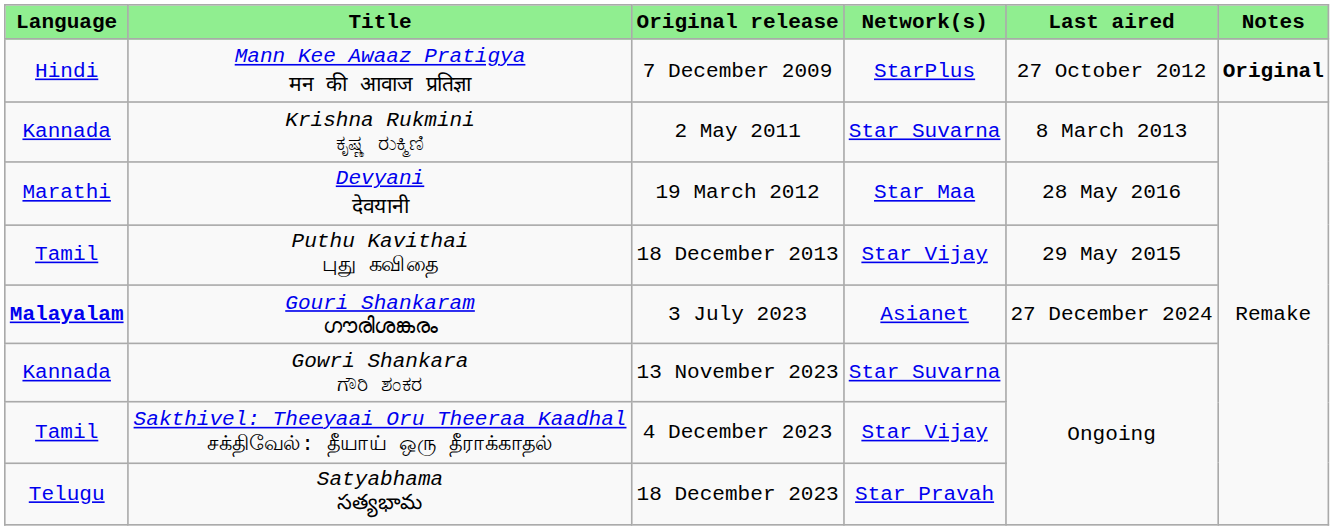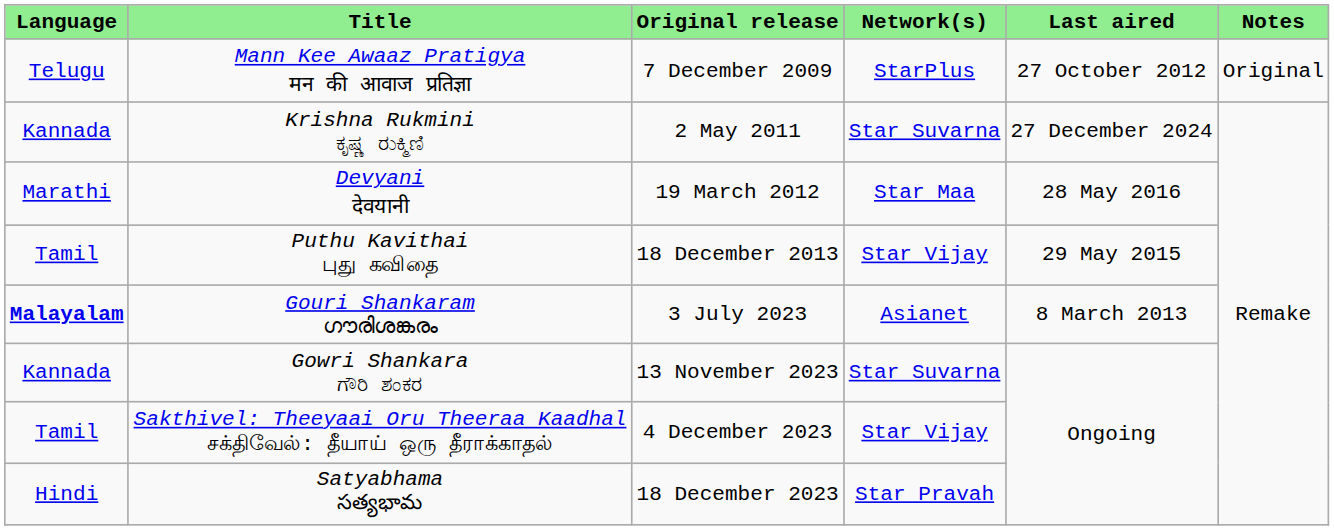 <table class="wikitable" style="text-align:center;">
 <tr>
 <th style="background:LightGreen;">Language</th>
 <th style="background:LightGreen;">Title</th>
 <th style="background:LightGreen;">Original release</th>
 <th style="background:LightGreen;">Network(s)</th>
 <th style="background:LightGreen;">Last aired</th>
 <th style="background:LightGreen;">Notes</th>
 </tr>
 <tr>
-<td><a href='#'>Hindi</a></td>
+<td><a href='#'>Telugu</a></td>
 <td><em><a href='#'>Mann Kee Awaaz Pratigya</a></em> <br> मन की आवाज प्रतिज्ञा</td>
 <td>7 December 2009</td>
 <td><a href='#'>StarPlus</a></td>
 <td>27 October 2012</td>
-<td><strong>Original</strong></td>
+<td>Original</td>
 </tr>
 <tr>
 <td><a href='#'>Kannada</a></td>
 <td><em>Krishna Rukmini</em> <br> ಕೃಷ್ಣ ರುಕ್ಮಿಣಿ</td>
 <td>2 May 2011</td>
 <td><a href='#'>Star Suvarna</a></td>
-<td>8 March 2013</td>
+<td>27 December 2024</td>
 <td rowspan="7">Remake</td>
 </tr>
 <tr>
 <td><a href='#'>Marathi</a></td>
 <td><em><a href='#'>Devyani</a></em> <br> देवयानी</td>
 <td>19 March 2012</td>
 <td><a href='#'>Star Maa</a></td>
 <td>28 May 2016</td>
 </tr>
 <tr>
 <td><a href='#'>Tamil</a></td>
 <td><em>Puthu Kavithai</em> <br> புது கவிதை</td>
 <td>18 December 2013</td>
 <td><a href='#'>Star Vijay</a></td>
 <td>29 May 2015</td>
 </tr>
 <tr>
 <td><strong><a href='#'>Malayalam</a></strong></td>
 <td><em><a href='#'>Gouri Shankaram</a></em> <br> ഗൗരിശങ്കരം</td>
 <td>3 July 2023</td>
 <td><a href='#'>Asianet</a></td>
-<td>27 December 2024</td>
+<td>8 March 2013</td>
 </tr>
 <tr>
 <td><a href='#'>Kannada</a></td>
 <td><em>Gowri Shankara</em> <br> ಗೌರಿ ಶಂಕರ</td>
 <td>13 November 2023</td>
 <td><a href='#'>Star Suvarna</a></td>
 <td rowspan="3">Ongoing</td>
 </tr>
 <tr>
 <td><a href='#'>Tamil</a></td>
 <td><em><a href='#'>Sakthivel: Theeyaai Oru Theeraa Kaadhal</a></em> <br> சக்திவேல்: தீயாய் ஒரு தீராக்காதல்</td>
 <td>4 December 2023</td>
 <td><a href='#'>Star Vijay</a></td>
 </tr>
 <tr>
-<td><a href='#'>Telugu</a></td>
+<td><a href='#'>Hindi</a></td>
 <td><em>Satyabhama</em> <br> సత్యభామ</td>
 <td>18 December 2023</td>
 <td><a href='#'>Star Pravah</a></td>
 </tr>
 </table>
